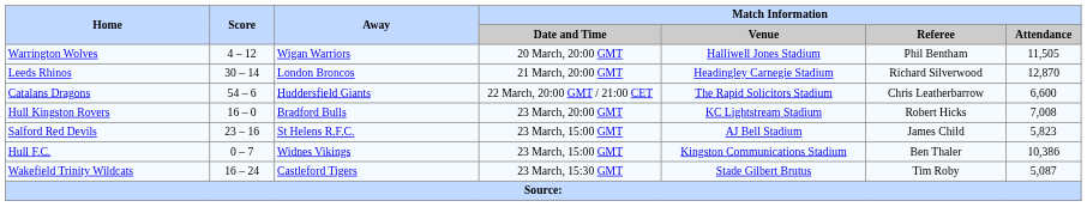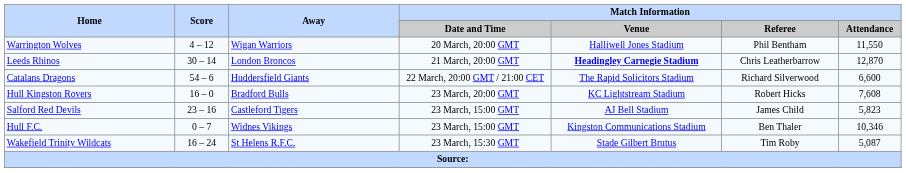 <table border="1" cellpadding="3" cellspacing="0" style="border-collapse:collapse; font-size:85%; text-align:center; width:100%">
 <tr style="background:#c1d8ff;">
 <th rowspan="2" style="width:19%;">Home</th>
 <th rowspan="2" style="width:6%;">Score</th>
 <th rowspan="2" style="width:19%;">Away</th>
 <th colspan=6>Match Information</th>
 </tr>
 <tr style="background:#ccc;">
 <th width=17%>Date and Time</th>
 <th width=19%>Venue</th>
 <th width=13%>Referee</th>
 <th width=7%>Attendance</th>
 </tr>
 <tr style="background:#f5faff;">
 <td align=left> <a href='#'>Warrington Wolves</a></td>
 <td>4 – 12 </td>
 <td align=left> <a href='#'>Wigan Warriors</a></td>
 <td>20 March, 20:00 <a href='#'>GMT</a></td>
 <td><a href='#'>Halliwell Jones Stadium</a></td>
 <td>Phil Bentham</td>
-<td>11,505</td>
+<td>11,550</td>
 </tr>
 <tr style="background:#f5faff;">
 <td align=left> <a href='#'>Leeds Rhinos</a></td>
 <td>30 – 14 </td>
 <td align=left> <a href='#'>London Broncos</a></td>
 <td>21 March, 20:00 <a href='#'>GMT</a></td>
-<td><a href='#'>Headingley Carnegie Stadium</a></td>
-<td>Richard Silverwood</td>
+<td><strong><a href='#'>Headingley Carnegie Stadium</a></strong></td>
+<td>Chris Leatherbarrow</td>
 <td>12,870</td>
 </tr>
 <tr style="background:#f5faff;">
 <td align=left> <a href='#'>Catalans Dragons</a></td>
 <td>54 – 6 </td>
 <td align=left> <a href='#'>Huddersfield Giants</a></td>
 <td>22 March, 20:00 <a href='#'>GMT</a> / 21:00 <a href='#'>CET</a></td>
 <td><a href='#'>The Rapid Solicitors Stadium</a></td>
-<td>Chris Leatherbarrow</td>
+<td>Richard Silverwood</td>
 <td>6,600</td>
 </tr>
 <tr style="background:#f5faff;">
 <td align=left> <a href='#'>Hull Kingston Rovers</a></td>
 <td>16 – 0 </td>
 <td align=left> <a href='#'>Bradford Bulls</a></td>
 <td>23 March, 20:00 <a href='#'>GMT</a></td>
 <td><a href='#'>KC Lightstream Stadium</a></td>
 <td>Robert Hicks</td>
-<td>7,008</td>
+<td>7,608</td>
 </tr>
 <tr style="background:#f5faff;">
 <td align=left> <a href='#'>Salford Red Devils</a></td>
 <td>23 – 16 </td>
-<td align=left> <a href='#'>St Helens R.F.C.</a></td>
+<td align=left> <a href='#'>Castleford Tigers</a></td>
 <td>23 March, 15:00 <a href='#'>GMT</a></td>
 <td><a href='#'>AJ Bell Stadium</a></td>
 <td>James Child</td>
 <td>5,823</td>
 </tr>
 <tr style="background:#f5faff;">
 <td align=left> <a href='#'>Hull F.C.</a></td>
 <td>0 – 7 </td>
 <td align=left> <a href='#'>Widnes Vikings</a></td>
 <td>23 March, 15:00 <a href='#'>GMT</a></td>
 <td><a href='#'>Kingston Communications Stadium</a></td>
 <td>Ben Thaler</td>
-<td>10,386</td>
+<td>10,346</td>
 </tr>
 <tr style="background:#f5faff;">
 <td align=left> <a href='#'>Wakefield Trinity Wildcats</a></td>
 <td>16 – 24 </td>
-<td align=left> <a href='#'>Castleford Tigers</a></td>
+<td align=left> <a href='#'>St Helens R.F.C.</a></td>
 <td>23 March, 15:30 <a href='#'>GMT</a></td>
 <td><a href='#'>Stade Gilbert Brutus</a></td>
 <td>Tim Roby</td>
 <td>5,087</td>
 </tr>
 <tr style="background:#c1d8ff;">
 <th colspan=12>Source:</th>
 </tr>
 </table>
